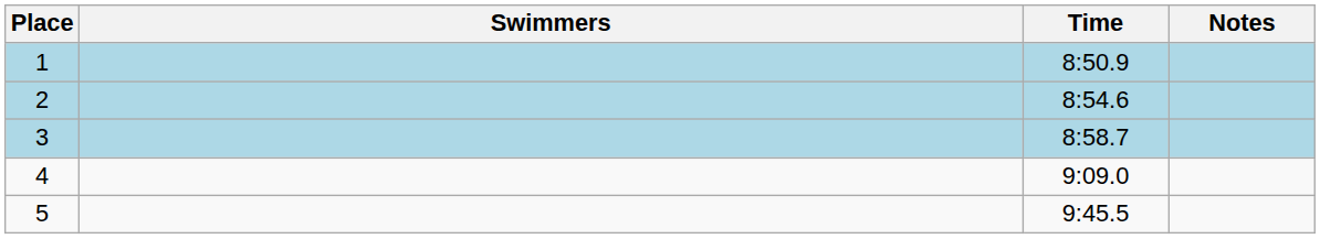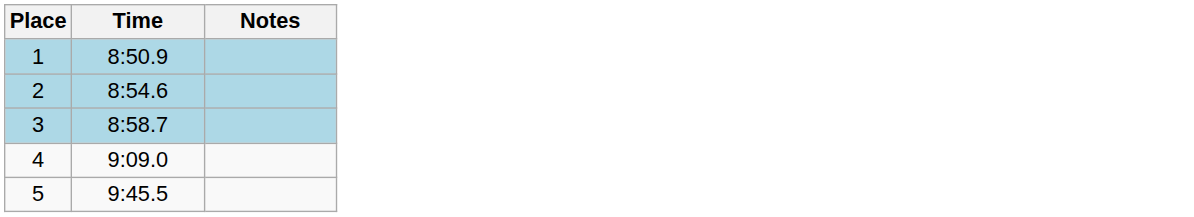 <table class=wikitable style="text-align:center">
 <tr>
 <th>Place</th>
-<th width=620>Swimmers</th>
 <th width=90>Time</th>
 <th width=90>Notes</th>
 </tr>
 <tr bgcolor=lightblue>
 <td>1</td>
-<td align=left></td>
 <td>8:50.9</td>
 <td></td>
 </tr>
 <tr bgcolor=lightblue>
 <td>2</td>
-<td align=left></td>
 <td>8:54.6</td>
 <td></td>
 </tr>
 <tr bgcolor=lightblue>
 <td>3</td>
-<td align=left></td>
 <td>8:58.7</td>
 <td></td>
 </tr>
 <tr>
 <td>4</td>
-<td align=left></td>
 <td>9:09.0</td>
 <td></td>
 </tr>
 <tr>
 <td>5</td>
-<td align=left></td>
 <td>9:45.5</td>
 <td></td>
 </tr>
 </table>
